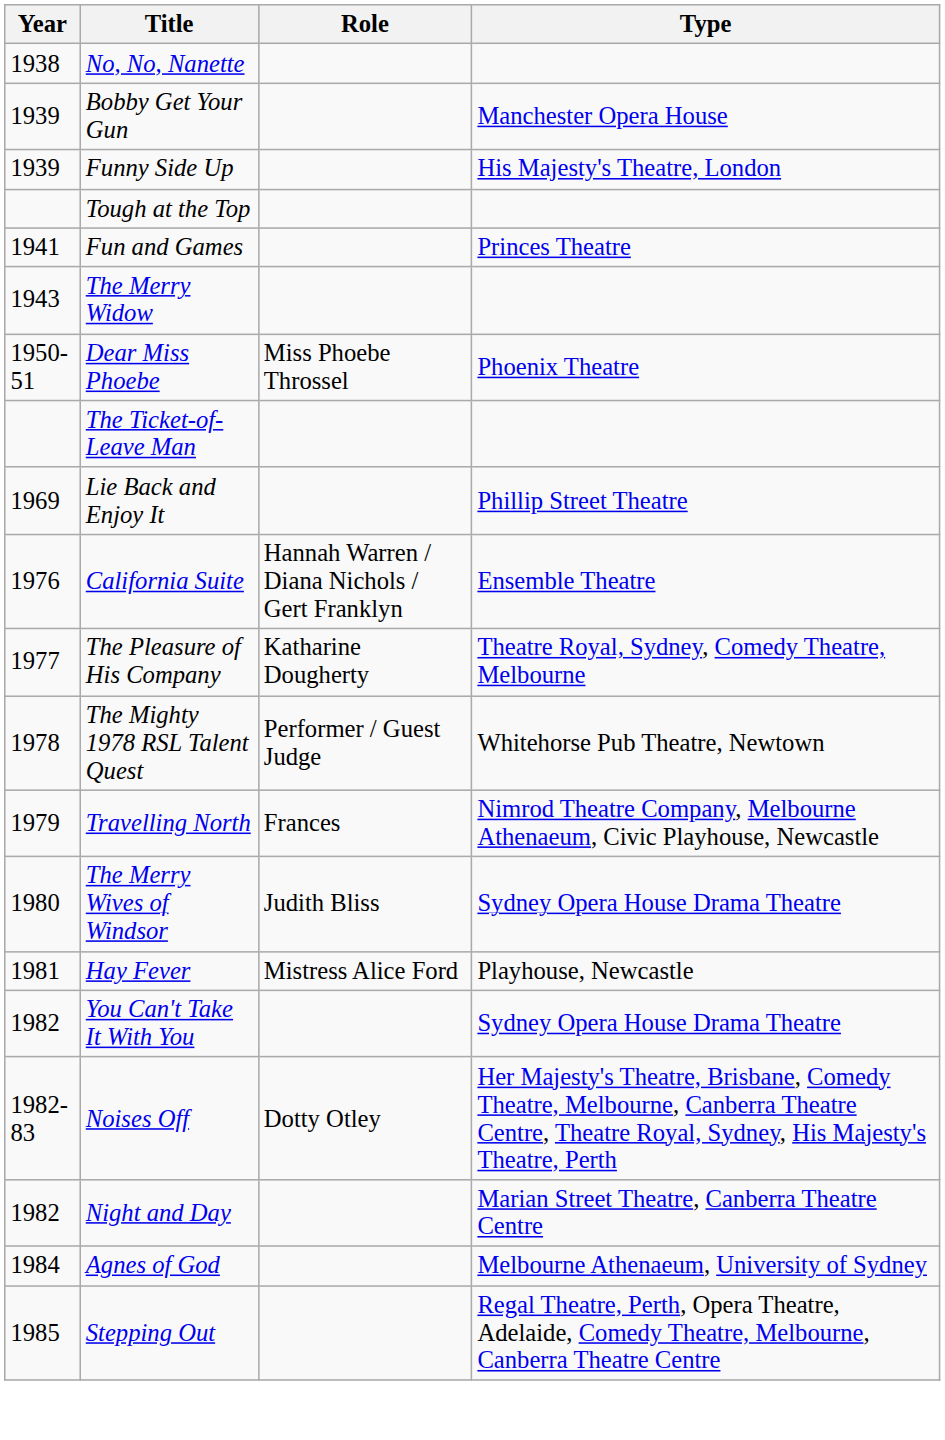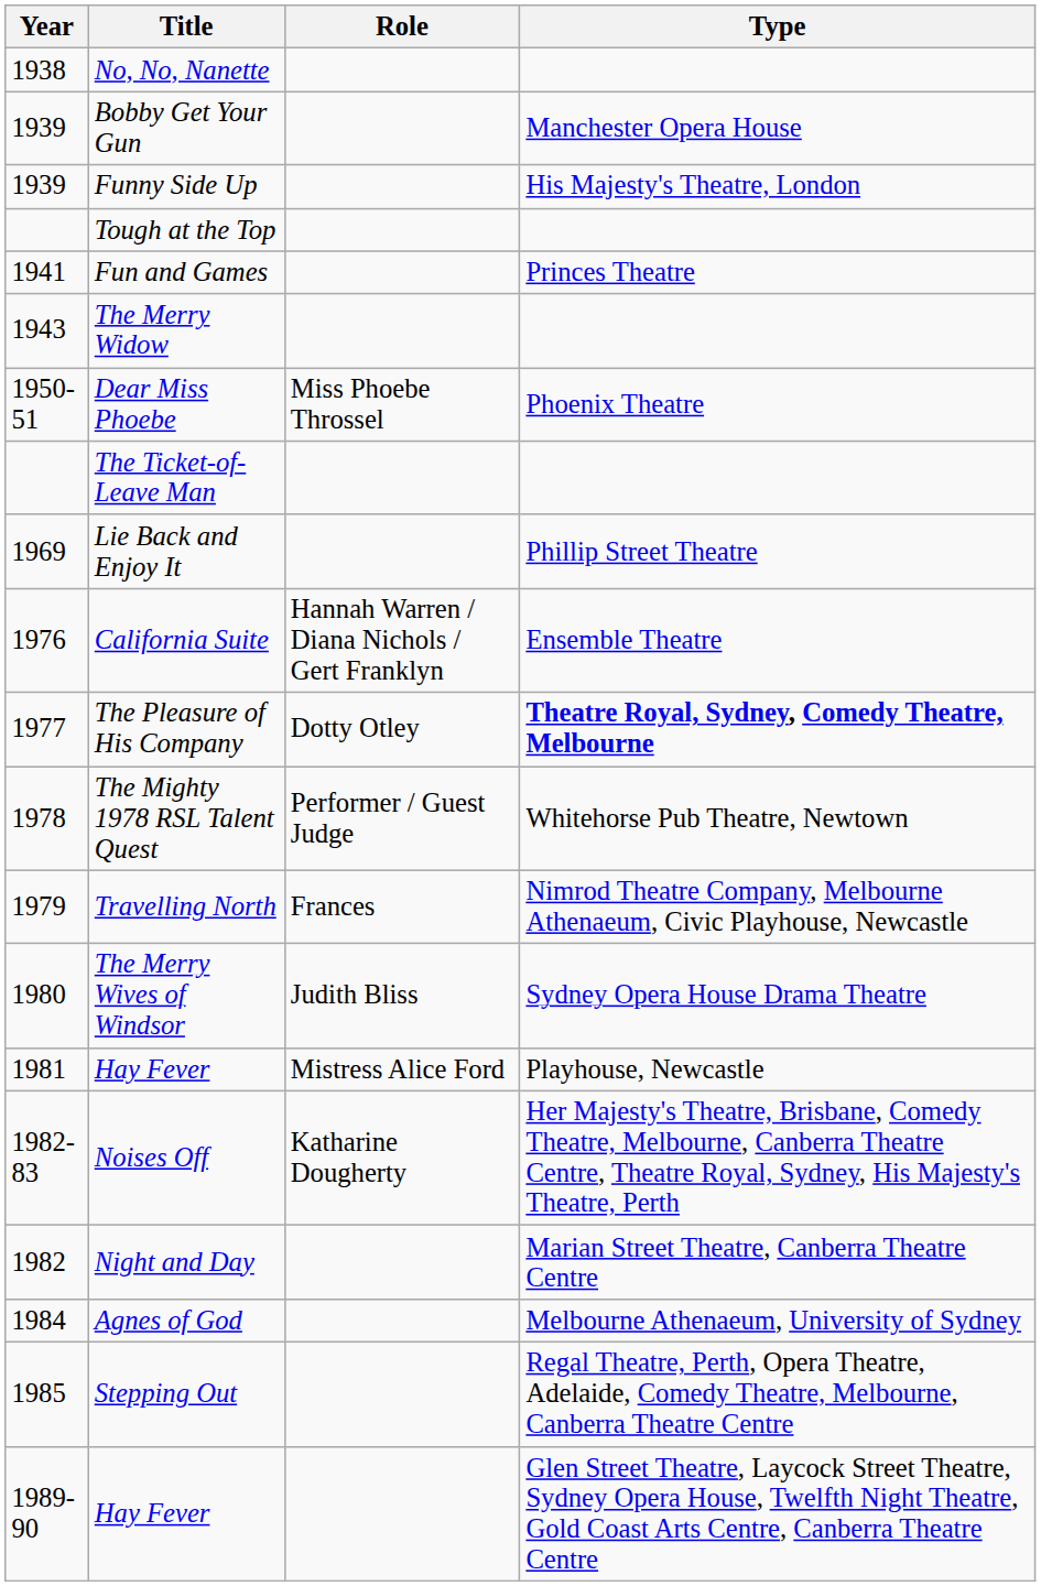 <table class="wikitable">
 <tr>
 <th>Year</th>
 <th>Title</th>
 <th>Role</th>
 <th>Type</th>
 </tr>
 <tr>
 <td>1938</td>
 <td><em><a href='#'>No, No, Nanette</a></em></td>
 <td></td>
 <td></td>
 </tr>
 <tr>
 <td>1939</td>
 <td><em>Bobby Get Your Gun</em></td>
 <td></td>
 <td><a href='#'>Manchester Opera House</a></td>
 </tr>
 <tr>
 <td>1939</td>
 <td><em>Funny Side Up</em></td>
 <td></td>
 <td><a href='#'>His Majesty's Theatre, London</a></td>
 </tr>
 <tr>
 <td></td>
 <td><em>Tough at the Top</em></td>
 <td></td>
 <td></td>
 </tr>
 <tr>
 <td>1941</td>
 <td><em>Fun and Games</em></td>
 <td></td>
 <td><a href='#'>Princes Theatre</a></td>
 </tr>
 <tr>
 <td>1943</td>
 <td><em><a href='#'>The Merry Widow</a></em></td>
 <td></td>
 <td></td>
 </tr>
 <tr>
 <td>1950-51</td>
 <td><em><a href='#'>Dear Miss Phoebe</a></em></td>
 <td>Miss Phoebe Throssel</td>
 <td><a href='#'>Phoenix Theatre</a></td>
 </tr>
 <tr>
 <td></td>
 <td><em><a href='#'>The Ticket-of-Leave Man</a></em></td>
 <td></td>
 <td></td>
 </tr>
 <tr>
 <td>1969</td>
 <td><em>Lie Back and Enjoy It</em></td>
 <td></td>
 <td><a href='#'>Phillip Street Theatre</a></td>
 </tr>
 <tr>
 <td>1976</td>
 <td><em><a href='#'>California Suite</a></em></td>
 <td>Hannah Warren / Diana Nichols / Gert Franklyn</td>
 <td><a href='#'>Ensemble Theatre</a></td>
 </tr>
 <tr>
 <td>1977</td>
 <td><em>The Pleasure of His Company</em></td>
-<td>Katharine Dougherty</td>
-<td><a href='#'>Theatre Royal, Sydney</a>, <a href='#'>Comedy Theatre, Melbourne</a></td>
+<td>Dotty Otley</td>
+<td><strong><a href='#'>Theatre Royal, Sydney</a>, <a href='#'>Comedy Theatre, Melbourne</a></strong></td>
 </tr>
 <tr>
 <td>1978</td>
 <td><em>The Mighty 1978 RSL Talent Quest</em></td>
 <td>Performer / Guest Judge</td>
 <td>Whitehorse Pub Theatre, Newtown</td>
 </tr>
 <tr>
 <td>1979</td>
 <td><em><a href='#'>Travelling North</a></em></td>
 <td>Frances</td>
 <td><a href='#'>Nimrod Theatre Company</a>, <a href='#'>Melbourne Athenaeum</a>, Civic Playhouse, Newcastle</td>
 </tr>
 <tr>
 <td>1980</td>
 <td><em><a href='#'>The Merry Wives of Windsor</a></em></td>
 <td>Judith Bliss</td>
 <td><a href='#'>Sydney Opera House Drama Theatre</a></td>
 </tr>
 <tr>
 <td>1981</td>
 <td><em><a href='#'>Hay Fever</a></em></td>
 <td>Mistress Alice Ford</td>
 <td>Playhouse, Newcastle</td>
 </tr>
 <tr>
-<td>1982</td>
-<td><em><a href='#'>You Can't Take It With You</a></em></td>
-<td></td>
-<td><a href='#'>Sydney Opera House Drama Theatre</a></td>
-</tr>
-<tr>
 <td>1982-83</td>
 <td><em><a href='#'>Noises Off</a></em></td>
-<td>Dotty Otley</td>
+<td>Katharine Dougherty</td>
 <td><a href='#'>Her Majesty's Theatre, Brisbane</a>, <a href='#'>Comedy Theatre, Melbourne</a>, <a href='#'>Canberra Theatre Centre</a>, <a href='#'>Theatre Royal, Sydney</a>, <a href='#'>His Majesty's Theatre, Perth</a></td>
 </tr>
 <tr>
 <td>1982</td>
 <td><em><a href='#'>Night and Day</a></em></td>
 <td></td>
 <td><a href='#'>Marian Street Theatre</a>, <a href='#'>Canberra Theatre Centre</a></td>
 </tr>
 <tr>
 <td>1984</td>
 <td><em><a href='#'>Agnes of God</a></em></td>
 <td></td>
 <td><a href='#'>Melbourne Athenaeum</a>, <a href='#'>University of Sydney</a></td>
 </tr>
 <tr>
 <td>1985</td>
 <td><em><a href='#'>Stepping Out</a></em></td>
 <td></td>
 <td><a href='#'>Regal Theatre, Perth</a>, Opera Theatre, Adelaide, <a href='#'>Comedy Theatre, Melbourne</a>, <a href='#'>Canberra Theatre Centre</a></td>
 </tr>
+<tr>
+<td>1989-90</td>
+<td><em><a href='#'>Hay Fever</a></em></td>
+<td></td>
+<td><a href='#'>Glen Street Theatre</a>, Laycock Street Theatre, <a href='#'>Sydney Opera House</a>, <a href='#'>Twelfth Night Theatre</a>, <a href='#'>Gold Coast Arts Centre</a>, <a href='#'>Canberra Theatre Centre</a></td>
+</tr>
 </table>
